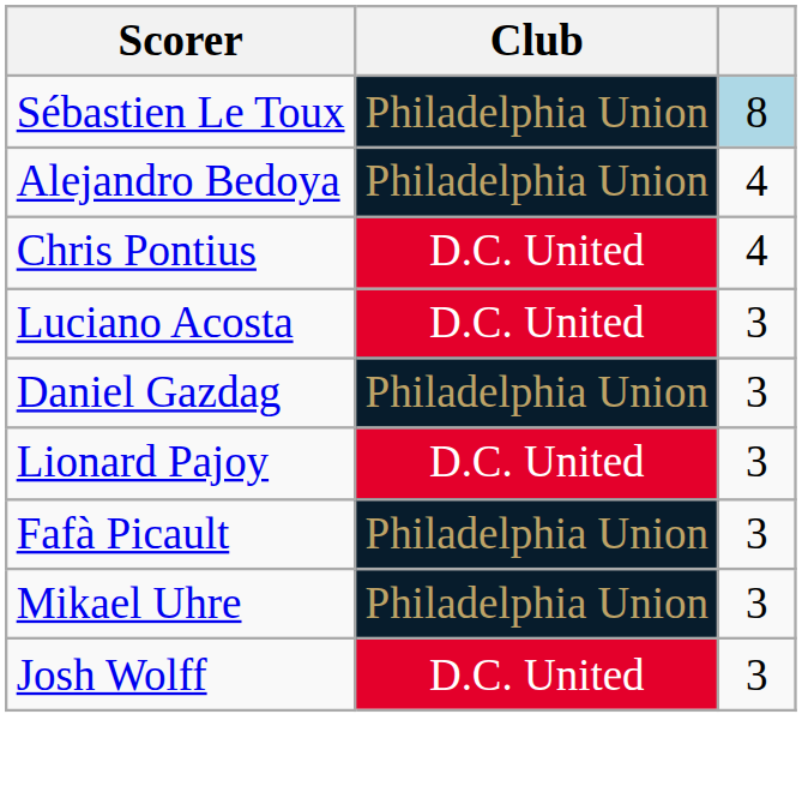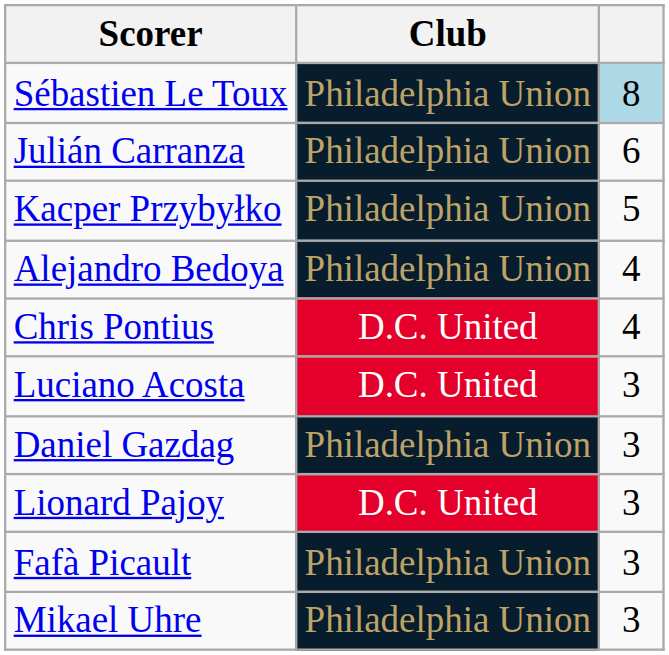 <table class="wikitable">
 <tr>
 <th>Scorer</th>
 <th>Club</th>
 <th width=20></th>
 </tr>
 <tr>
 <td> <a href='#'>Sébastien Le Toux</a></td>
 <td style="text-align:center; background:#071C2C;color:#BEA367;">Philadelphia Union</td>
 <td align=center style="background: lightblue;">8</td>
+</tr>
+<tr>
+<td> <a href='#'>Julián Carranza</a></td>
+<td style="text-align:center; background:#071C2C;color:#BEA367;">Philadelphia Union</td>
+<td align=center>6</td>
+</tr>
+<tr>
+<td> <a href='#'>Kacper Przybyłko</a></td>
+<td style="text-align:center; background:#071C2C;color:#BEA367;">Philadelphia Union</td>
+<td align=center>5</td>
 </tr>
 <tr>
 <td> <a href='#'>Alejandro Bedoya</a></td>
 <td style="text-align:center; background:#071C2C;color:#BEA367;">Philadelphia Union</td>
 <td align=center>4</td>
 </tr>
 <tr>
 <td> <a href='#'>Chris Pontius</a></td>
 <td style="text-align:center; background:#E4002B;color:white;">D.C. United</td>
 <td align=center>4</td>
 </tr>
 <tr>
 <td> <a href='#'>Luciano Acosta</a></td>
 <td style="text-align:center; background:#E4002B;color:white;">D.C. United</td>
 <td align=center>3</td>
 </tr>
 <tr>
 <td> <a href='#'>Daniel Gazdag</a></td>
 <td style="text-align:center; background:#071C2C;color:#BEA367;">Philadelphia Union</td>
 <td align=center>3</td>
 </tr>
 <tr>
 <td> <a href='#'>Lionard Pajoy</a></td>
 <td style="text-align:center; background:#E4002B;color:white;">D.C. United</td>
 <td align=center>3</td>
 </tr>
 <tr>
 <td> <a href='#'>Fafà Picault</a></td>
 <td style="text-align:center; background:#071C2C;color:#BEA367;">Philadelphia Union</td>
 <td align=center>3</td>
 </tr>
 <tr>
 <td> <a href='#'>Mikael Uhre</a></td>
 <td style="text-align:center; background:#071C2C;color:#BEA367;">Philadelphia Union</td>
 <td align=center>3</td>
 </tr>
-<tr>
-<td> <a href='#'>Josh Wolff</a></td>
-<td style="text-align:center; background:#E4002B;color:white;">D.C. United</td>
-<td align=center>3</td>
-</tr>
 </table>
